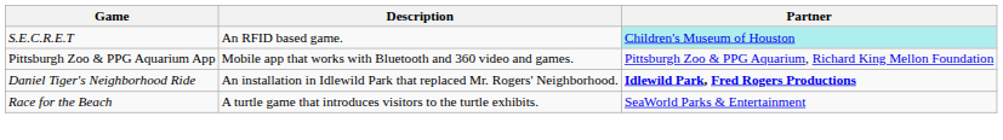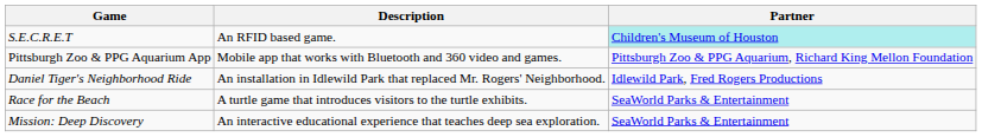 <table class="wikitable">
 <tr>
 <th>Game</th>
 <th>Description</th>
 <th>Partner</th>
 </tr>
 <tr>
 <td><em>S.E.C.R.E.T</em></td>
 <td>An RFID based game.</td>
 <td style="background: paleturquoise;"><a href='#'>Children's Museum of Houston</a></td>
 </tr>
 <tr>
 <td>Pittsburgh Zoo & PPG Aquarium App</td>
 <td>Mobile app that works with Bluetooth and 360 video and games.</td>
 <td><a href='#'>Pittsburgh Zoo & PPG Aquarium</a>, <a href='#'>Richard King Mellon Foundation</a></td>
 </tr>
 <tr>
 <td><em>Daniel Tiger's Neighborhood Ride</em></td>
 <td>An installation in Idlewild Park that replaced Mr. Rogers' Neighborhood.</td>
-<td><strong><a href='#'>Idlewild Park</a>, <a href='#'>Fred Rogers Productions</a></strong></td>
+<td><a href='#'>Idlewild Park</a>, <a href='#'>Fred Rogers Productions</a></td>
 </tr>
 <tr>
 <td><em>Race for the Beach</em></td>
 <td>A turtle game that introduces visitors to the turtle exhibits.</td>
 <td><a href='#'>SeaWorld Parks & Entertainment</a></td>
 </tr>
+<tr>
+<td><em>Mission: Deep Discovery</em></td>
+<td>An interactive educational experience that teaches deep sea exploration.</td>
+<td><a href='#'>SeaWorld Parks & Entertainment</a></td>
+</tr>
 </table>
